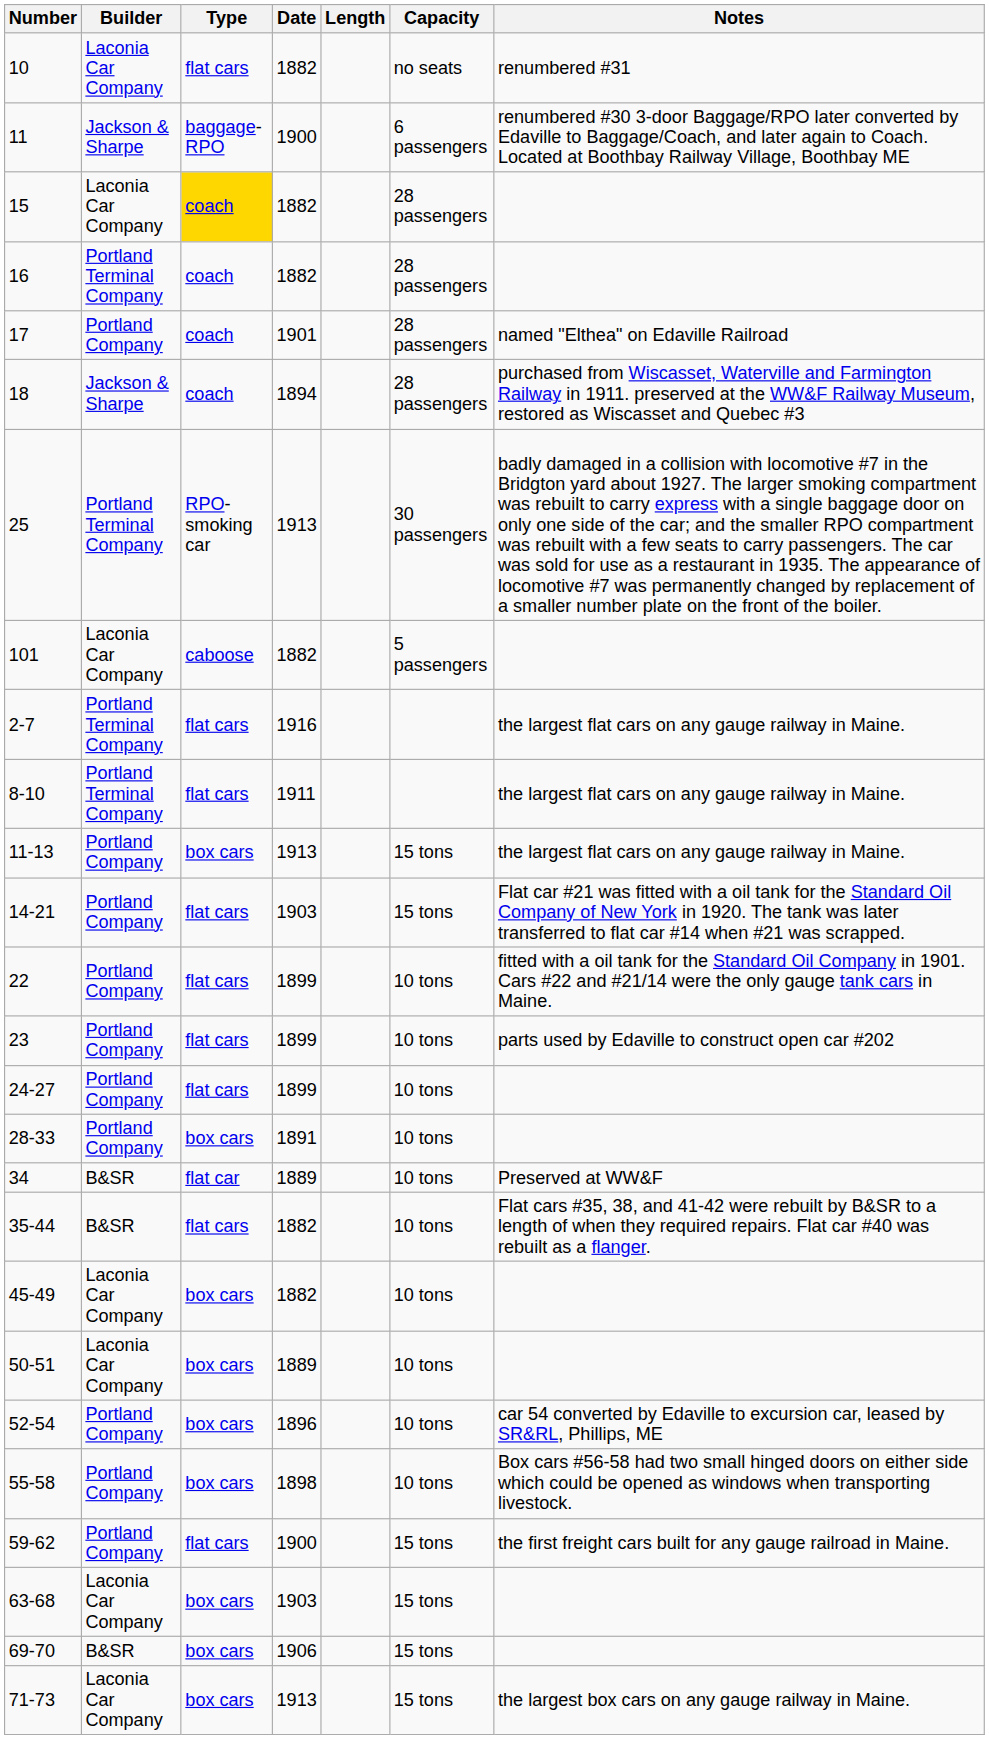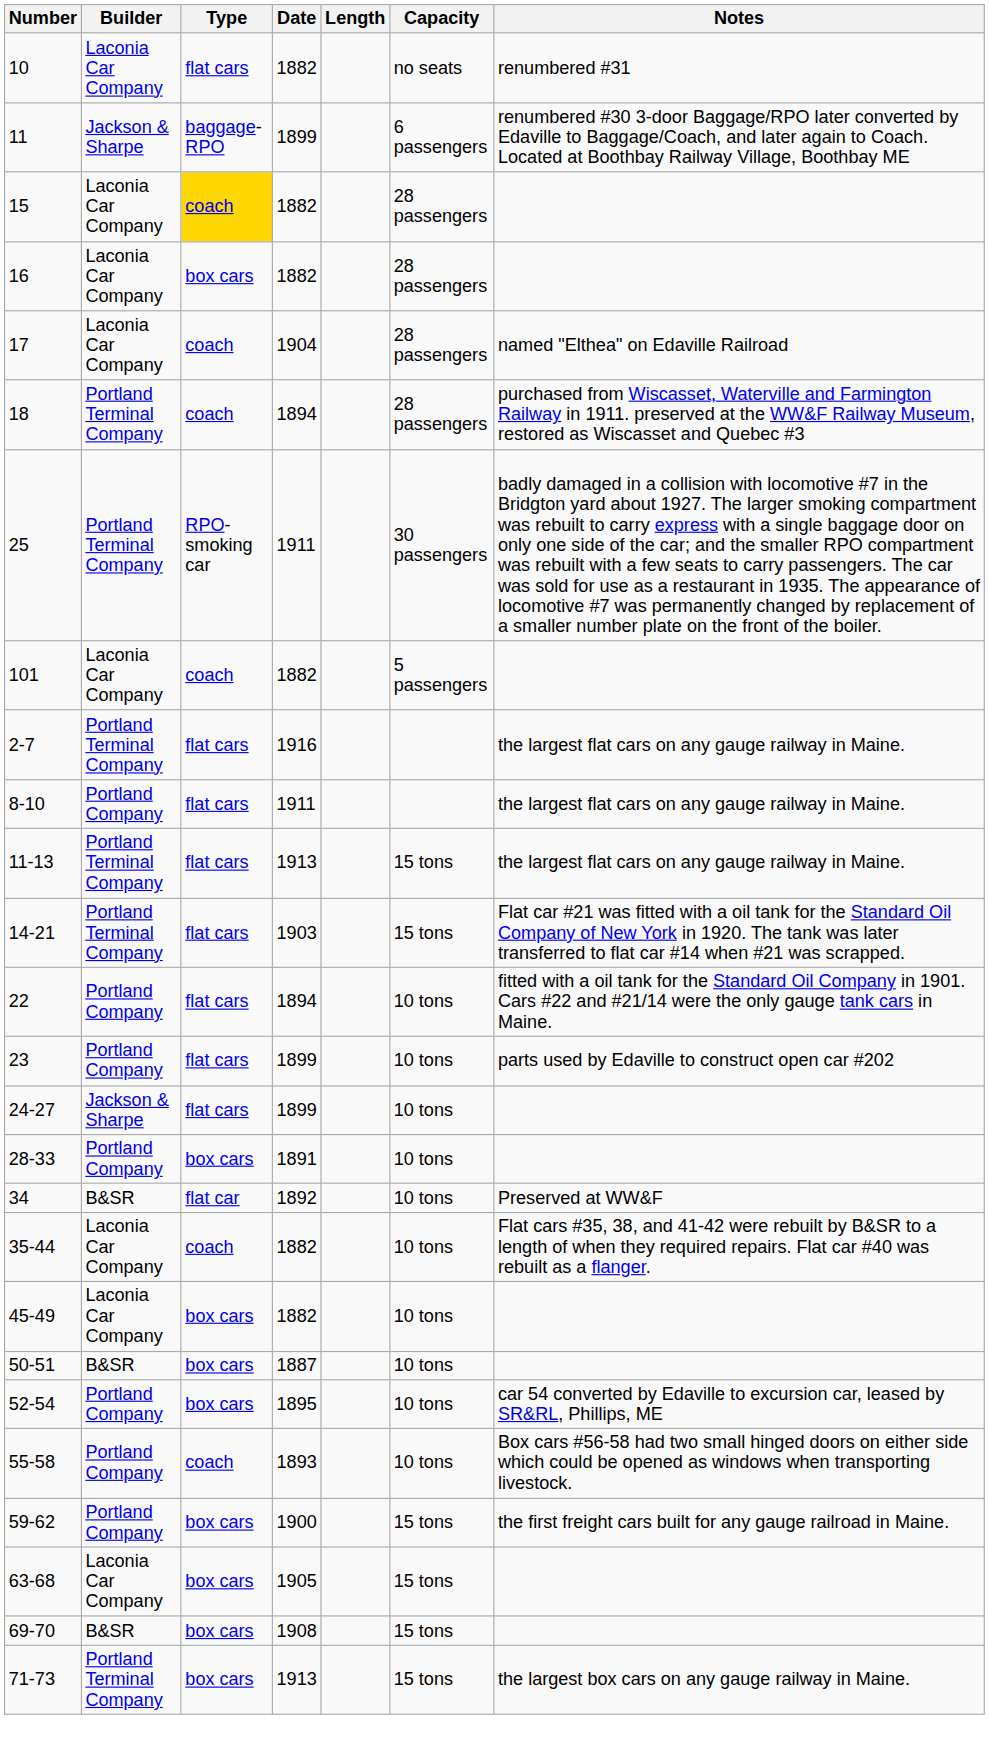 <table class="wikitable">
 <tr>
 <th>Number</th>
 <th>Builder</th>
 <th>Type</th>
 <th>Date</th>
 <th>Length</th>
 <th>Capacity</th>
 <th>Notes</th>
 </tr>
 <tr>
 <td>10</td>
 <td><a href='#'>Laconia Car Company</a></td>
 <td><a href='#'>flat cars</a></td>
 <td>1882</td>
 <td></td>
 <td>no seats</td>
 <td>renumbered #31</td>
 </tr>
 <tr>
 <td>11</td>
 <td><a href='#'>Jackson & Sharpe</a></td>
 <td><a href='#'>baggage</a>-<a href='#'>RPO</a></td>
-<td>1900</td>
+<td>1899</td>
 <td></td>
 <td>6 passengers</td>
 <td>renumbered #30  3-door Baggage/RPO later converted by Edaville to Baggage/Coach, and later again to Coach.  Located at Boothbay Railway Village, Boothbay ME</td>
 </tr>
 <tr>
 <td>15</td>
 <td>Laconia Car Company</td>
 <td style="background: gold;"><a href='#'>coach</a></td>
 <td>1882</td>
 <td></td>
 <td>28 passengers</td>
 <td></td>
 </tr>
 <tr>
 <td>16</td>
-<td><a href='#'>Portland Terminal Company</a></td>
-<td><a href='#'>coach</a></td>
+<td>Laconia Car Company</td>
+<td><a href='#'>box cars</a></td>
 <td>1882</td>
 <td></td>
 <td>28 passengers</td>
 <td></td>
 </tr>
 <tr>
 <td>17</td>
-<td><a href='#'>Portland Company</a></td>
+<td>Laconia Car Company</td>
 <td><a href='#'>coach</a></td>
-<td>1901</td>
+<td>1904</td>
 <td></td>
 <td>28 passengers</td>
 <td>named "Elthea" on Edaville Railroad</td>
 </tr>
 <tr>
 <td>18</td>
-<td><a href='#'>Jackson & Sharpe</a></td>
+<td><a href='#'>Portland Terminal Company</a></td>
 <td><a href='#'>coach</a></td>
 <td>1894</td>
 <td></td>
 <td>28 passengers</td>
 <td>purchased from <a href='#'>Wiscasset, Waterville and Farmington Railway</a> in 1911.  preserved at the <a href='#'>WW&F Railway Museum</a>, restored as Wiscasset and Quebec #3</td>
 </tr>
 <tr>
 <td>25</td>
 <td><a href='#'>Portland Terminal Company</a></td>
 <td><a href='#'>RPO</a>-smoking car</td>
-<td>1913</td>
+<td>1911</td>
 <td></td>
 <td>30 passengers</td>
 <td><br>badly damaged in a collision with locomotive #7 in the Bridgton yard about 1927.  The larger smoking compartment was rebuilt to carry <a href='#'>express</a> with a single baggage door on only one side of the car; and the smaller RPO compartment was rebuilt with a few seats to carry passengers.  The car was sold for use as a restaurant in 1935.  The appearance of locomotive #7 was permanently changed by replacement of a smaller number plate on the front of the boiler.</td>
 </tr>
 <tr>
 <td>101</td>
 <td>Laconia Car Company</td>
-<td><a href='#'>caboose</a></td>
+<td><a href='#'>coach</a></td>
 <td>1882</td>
 <td></td>
 <td>5 passengers</td>
 <td></td>
 </tr>
 <tr>
 <td>2-7</td>
 <td><a href='#'>Portland Terminal Company</a></td>
 <td><a href='#'>flat cars</a></td>
 <td>1916</td>
 <td></td>
 <td></td>
 <td>the largest flat cars on any  gauge railway in Maine.</td>
 </tr>
 <tr>
 <td>8-10</td>
-<td><a href='#'>Portland Terminal Company</a></td>
+<td><a href='#'>Portland Company</a></td>
 <td><a href='#'>flat cars</a></td>
 <td>1911</td>
 <td></td>
 <td></td>
 <td>the largest flat cars on any  gauge railway in Maine.</td>
 </tr>
 <tr>
 <td>11-13</td>
-<td><a href='#'>Portland Company</a></td>
-<td><a href='#'>box cars</a></td>
+<td><a href='#'>Portland Terminal Company</a></td>
+<td><a href='#'>flat cars</a></td>
 <td>1913</td>
 <td></td>
 <td>15 tons</td>
 <td>the largest flat cars on any  gauge railway in Maine.</td>
 </tr>
 <tr>
 <td>14-21</td>
-<td><a href='#'>Portland Company</a></td>
+<td><a href='#'>Portland Terminal Company</a></td>
 <td><a href='#'>flat cars</a></td>
 <td>1903</td>
 <td></td>
 <td>15 tons</td>
 <td>Flat car #21 was fitted with a  oil tank for the <a href='#'>Standard Oil Company of New York</a> in 1920.  The tank was later transferred to flat car #14 when #21 was scrapped.</td>
 </tr>
 <tr>
 <td>22</td>
 <td><a href='#'>Portland Company</a></td>
 <td><a href='#'>flat cars</a></td>
-<td>1899</td>
+<td>1894</td>
 <td></td>
 <td>10 tons</td>
 <td>fitted with a   oil tank for the <a href='#'>Standard Oil Company</a> in 1901.  Cars #22 and #21/14 were the only  gauge <a href='#'>tank cars</a> in Maine.</td>
 </tr>
 <tr>
 <td>23</td>
 <td><a href='#'>Portland Company</a></td>
 <td><a href='#'>flat cars</a></td>
 <td>1899</td>
 <td></td>
 <td>10 tons</td>
 <td>parts used by Edaville to construct open car #202</td>
 </tr>
 <tr>
 <td>24-27</td>
-<td><a href='#'>Portland Company</a></td>
+<td><a href='#'>Jackson & Sharpe</a></td>
 <td><a href='#'>flat cars</a></td>
 <td>1899</td>
 <td></td>
 <td>10 tons</td>
 <td></td>
 </tr>
 <tr>
 <td>28-33</td>
 <td><a href='#'>Portland Company</a></td>
 <td><a href='#'>box cars</a></td>
 <td>1891</td>
 <td></td>
 <td>10 tons</td>
 <td></td>
 </tr>
 <tr>
 <td>34</td>
 <td>B&SR</td>
 <td><a href='#'>flat car</a></td>
-<td>1889</td>
+<td>1892</td>
 <td></td>
 <td>10 tons</td>
 <td>Preserved at WW&F</td>
 </tr>
 <tr>
 <td>35-44</td>
-<td>B&SR</td>
-<td><a href='#'>flat cars</a></td>
+<td>Laconia Car Company</td>
+<td><a href='#'>coach</a></td>
 <td>1882</td>
 <td></td>
 <td>10 tons</td>
 <td>Flat cars #35, 38, and 41-42 were rebuilt by B&SR to a length of  when they required repairs.  Flat car #40 was rebuilt as a <a href='#'>flanger</a>.</td>
 </tr>
 <tr>
 <td>45-49</td>
 <td>Laconia Car Company</td>
 <td><a href='#'>box cars</a></td>
 <td>1882</td>
 <td></td>
 <td>10 tons</td>
 <td></td>
 </tr>
 <tr>
 <td>50-51</td>
-<td>Laconia Car Company</td>
+<td>B&SR</td>
 <td><a href='#'>box cars</a></td>
-<td>1889</td>
+<td>1887</td>
 <td></td>
 <td>10 tons</td>
 <td></td>
 </tr>
 <tr>
 <td>52-54</td>
 <td><a href='#'>Portland Company</a></td>
 <td><a href='#'>box cars</a></td>
-<td>1896</td>
+<td>1895</td>
 <td></td>
 <td>10 tons</td>
 <td>car 54 converted by Edaville to excursion car, leased by <a href='#'>SR&RL</a>, Phillips, ME</td>
 </tr>
 <tr>
 <td>55-58</td>
 <td><a href='#'>Portland Company</a></td>
-<td><a href='#'>box cars</a></td>
-<td>1898</td>
+<td><a href='#'>coach</a></td>
+<td>1893</td>
 <td></td>
 <td>10 tons</td>
 <td>Box cars #56-58 had two small hinged doors on either side which could be opened as windows when transporting livestock.</td>
 </tr>
 <tr>
 <td>59-62</td>
 <td><a href='#'>Portland Company</a></td>
-<td><a href='#'>flat cars</a></td>
+<td><a href='#'>box cars</a></td>
 <td>1900</td>
 <td></td>
 <td>15 tons</td>
 <td>the first  freight cars built for any  gauge railroad in Maine.</td>
 </tr>
 <tr>
 <td>63-68</td>
 <td>Laconia Car Company</td>
 <td><a href='#'>box cars</a></td>
-<td>1903</td>
+<td>1905</td>
 <td></td>
 <td>15 tons</td>
 <td></td>
 </tr>
 <tr>
 <td>69-70</td>
 <td>B&SR</td>
 <td><a href='#'>box cars</a></td>
-<td>1906</td>
+<td>1908</td>
 <td></td>
 <td>15 tons</td>
 <td></td>
 </tr>
 <tr>
 <td>71-73</td>
-<td>Laconia Car Company</td>
+<td><a href='#'>Portland Terminal Company</a></td>
 <td><a href='#'>box cars</a></td>
 <td>1913</td>
 <td></td>
 <td>15 tons</td>
 <td>the largest box cars on any  gauge railway in Maine.</td>
 </tr>
 </table>
